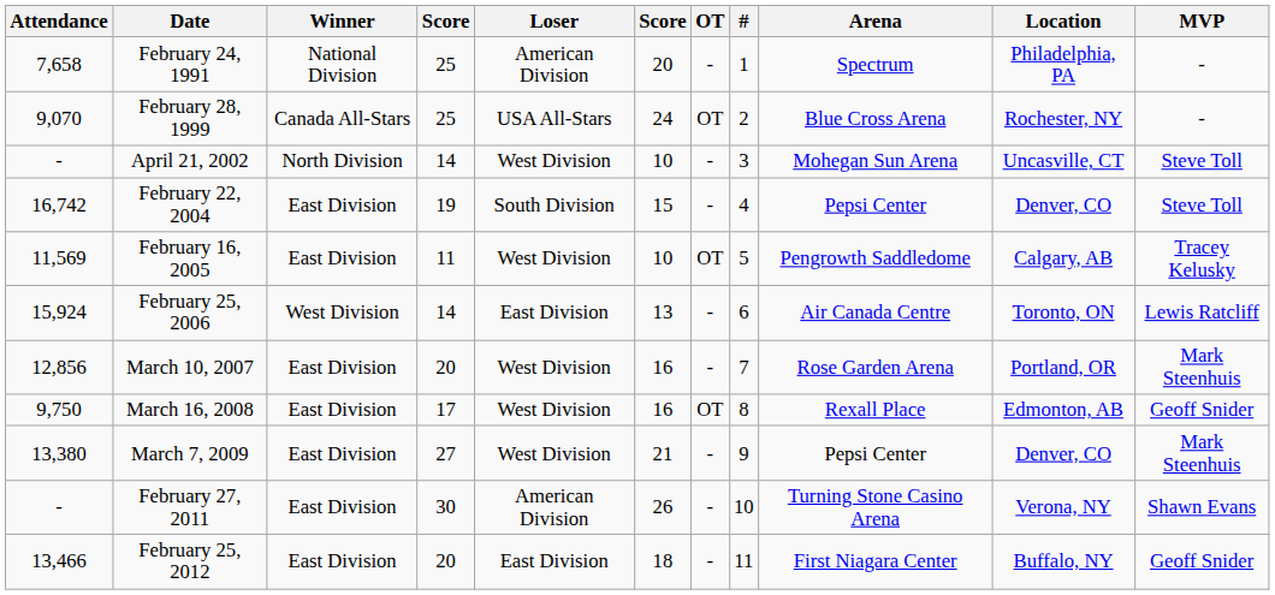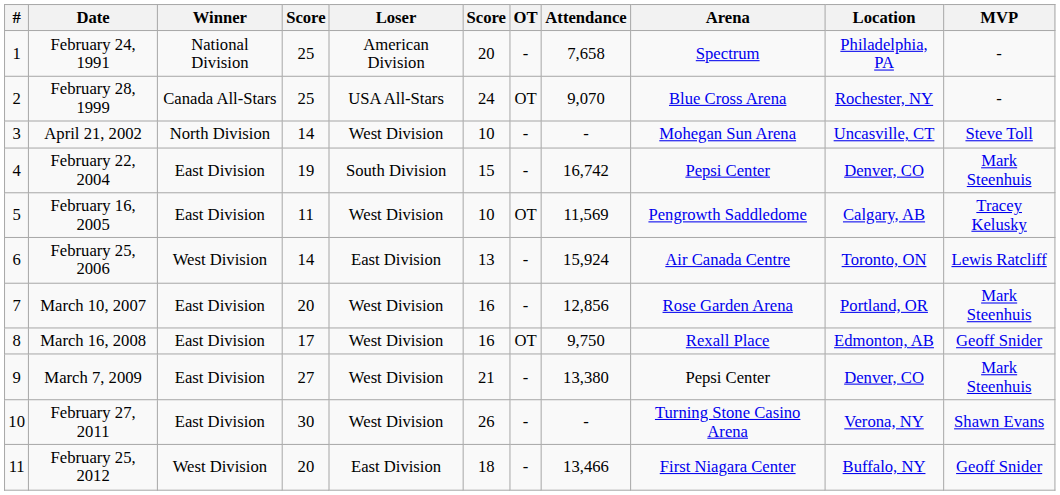 <table class="wikitable" width="80%">
 <tr>
-<th>Attendance</th>
+<th>#</th>
 <th>Date</th>
 <th>Winner</th>
 <th>Score</th>
 <th>Loser</th>
 <th>Score</th>
 <th>OT</th>
-<th>#</th>
+<th>Attendance</th>
 <th>Arena</th>
 <th>Location</th>
 <th>MVP</th>
 </tr>
 <tr align="center">
-<td>7,658</td>
+<td>1</td>
 <td>February 24, 1991</td>
 <td>National Division</td>
 <td>25</td>
 <td>American Division</td>
 <td>20</td>
 <td>-</td>
-<td>1</td>
+<td>7,658</td>
 <td><a href='#'>Spectrum</a></td>
 <td><a href='#'>Philadelphia, PA</a></td>
 <td>-</td>
 </tr>
 <tr align="center">
-<td>9,070</td>
+<td>2</td>
 <td>February 28, 1999</td>
 <td>Canada All-Stars</td>
 <td>25</td>
 <td>USA All-Stars</td>
 <td>24</td>
 <td>OT</td>
-<td>2</td>
+<td>9,070</td>
 <td><a href='#'>Blue Cross Arena</a></td>
 <td><a href='#'>Rochester, NY</a></td>
 <td>-</td>
 </tr>
 <tr align="center">
-<td>-</td>
+<td>3</td>
 <td>April 21, 2002</td>
 <td>North Division</td>
 <td>14</td>
 <td>West Division</td>
 <td>10</td>
 <td>-</td>
-<td>3</td>
+<td>-</td>
 <td><a href='#'>Mohegan Sun Arena</a></td>
 <td><a href='#'>Uncasville, CT</a></td>
 <td><a href='#'>Steve Toll</a></td>
 </tr>
 <tr align="center">
-<td>16,742</td>
+<td>4</td>
 <td>February 22, 2004</td>
 <td>East Division</td>
 <td>19</td>
 <td>South Division</td>
 <td>15</td>
 <td>-</td>
-<td>4</td>
+<td>16,742</td>
 <td><a href='#'>Pepsi Center</a></td>
 <td><a href='#'>Denver, CO</a></td>
-<td><a href='#'>Steve Toll</a></td>
+<td><a href='#'>Mark Steenhuis</a></td>
 </tr>
 <tr align="center">
-<td>11,569</td>
+<td>5</td>
 <td>February 16, 2005</td>
 <td>East Division</td>
 <td>11</td>
 <td>West Division</td>
 <td>10</td>
 <td>OT</td>
-<td>5</td>
+<td>11,569</td>
 <td><a href='#'>Pengrowth Saddledome</a></td>
 <td><a href='#'>Calgary, AB</a></td>
 <td><a href='#'>Tracey Kelusky</a></td>
 </tr>
 <tr align="center">
-<td>15,924</td>
+<td>6</td>
 <td>February 25, 2006</td>
 <td>West Division</td>
 <td>14</td>
 <td>East Division</td>
 <td>13</td>
 <td>-</td>
-<td>6</td>
+<td>15,924</td>
 <td><a href='#'>Air Canada Centre</a></td>
 <td><a href='#'>Toronto, ON</a></td>
 <td><a href='#'>Lewis Ratcliff</a></td>
 </tr>
 <tr align="center">
-<td>12,856</td>
+<td>7</td>
 <td>March 10, 2007</td>
 <td>East Division</td>
 <td>20</td>
 <td>West Division</td>
 <td>16</td>
 <td>-</td>
-<td>7</td>
+<td>12,856</td>
 <td><a href='#'>Rose Garden Arena</a></td>
 <td><a href='#'>Portland, OR</a></td>
 <td><a href='#'>Mark Steenhuis</a></td>
 </tr>
 <tr align="center">
-<td>9,750</td>
+<td>8</td>
 <td>March 16, 2008</td>
 <td>East Division</td>
 <td>17</td>
 <td>West Division</td>
 <td>16</td>
 <td>OT</td>
-<td>8</td>
+<td>9,750</td>
 <td><a href='#'>Rexall Place</a></td>
 <td><a href='#'>Edmonton, AB</a></td>
 <td><a href='#'>Geoff Snider</a></td>
 </tr>
 <tr align="center">
-<td>13,380</td>
+<td>9</td>
 <td>March 7, 2009</td>
 <td>East Division</td>
 <td>27</td>
 <td>West Division</td>
 <td>21</td>
 <td>-</td>
-<td>9</td>
+<td>13,380</td>
 <td>Pepsi Center</td>
 <td><a href='#'>Denver, CO</a></td>
 <td><a href='#'>Mark Steenhuis</a></td>
 </tr>
 <tr align="center">
-<td>-</td>
+<td>10</td>
 <td>February 27, 2011</td>
 <td>East Division</td>
 <td>30</td>
-<td>American Division</td>
+<td>West Division</td>
 <td>26</td>
 <td>-</td>
-<td>10</td>
+<td>-</td>
 <td><a href='#'>Turning Stone Casino Arena</a></td>
 <td><a href='#'>Verona, NY</a></td>
 <td><a href='#'>Shawn Evans</a></td>
 </tr>
 <tr align="center">
-<td>13,466</td>
+<td>11</td>
 <td>February 25, 2012</td>
-<td>East Division</td>
+<td>West Division</td>
 <td>20</td>
 <td>East Division</td>
 <td>18</td>
 <td>-</td>
-<td>11</td>
+<td>13,466</td>
 <td><a href='#'>First Niagara Center</a></td>
 <td><a href='#'>Buffalo, NY</a></td>
 <td><a href='#'>Geoff Snider</a></td>
 </tr>
 </table>
